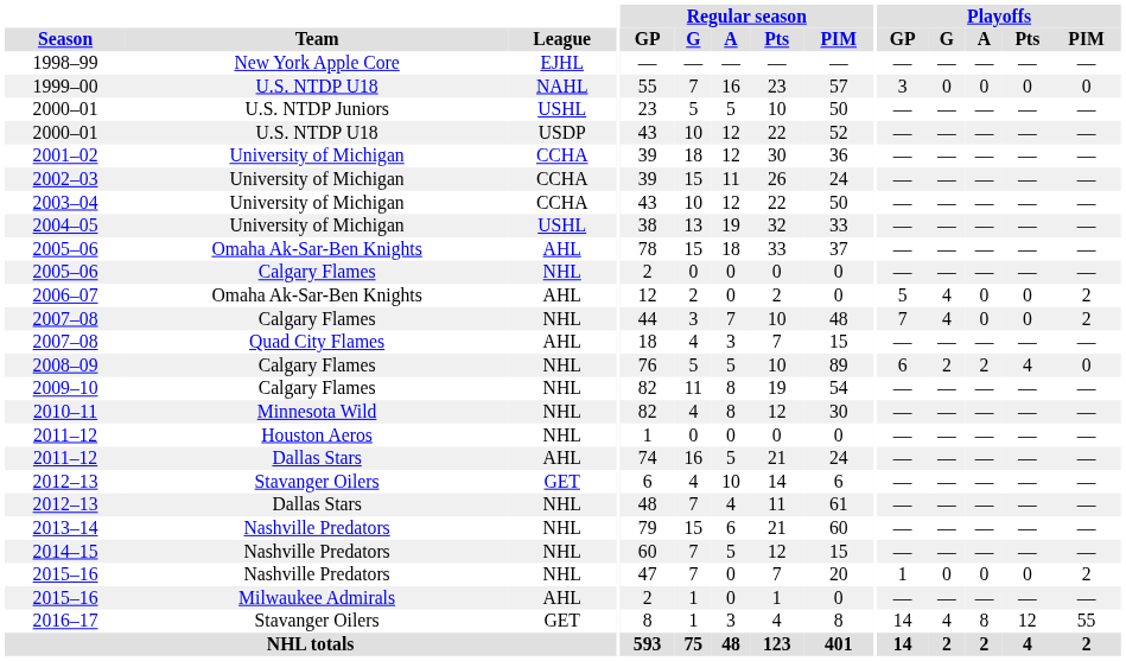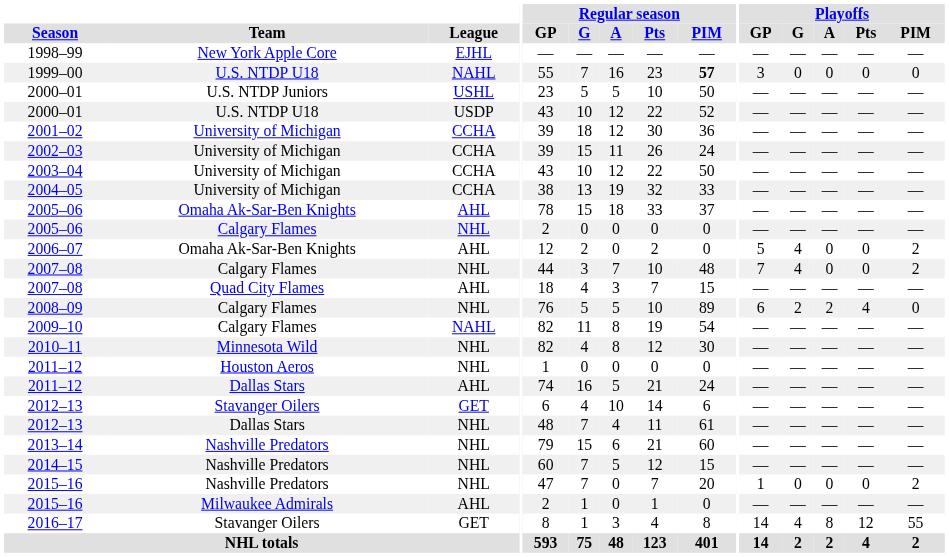 <table border="0" cellpadding="1" cellspacing="0" style="text-align:center; width:60em;">
 <tr bgcolor="#e0e0e0">
 <th colspan="3" bgcolor="#ffffff"></th>
 <th rowspan="100" bgcolor="#ffffff"></th>
 <th colspan="5"><a href='#'>Regular season</a></th>
 <th rowspan="100" bgcolor="#ffffff"></th>
 <th colspan="5"><a href='#'>Playoffs</a></th>
 </tr>
 <tr bgcolor="#e0e0e0">
 <th><a href='#'>Season</a></th>
 <th>Team</th>
 <th>League</th>
 <th>GP</th>
 <th><a href='#'>G</a></th>
 <th><a href='#'>A</a></th>
 <th><a href='#'>Pts</a></th>
 <th><a href='#'>PIM</a></th>
 <th>GP</th>
 <th>G</th>
 <th>A</th>
 <th>Pts</th>
 <th>PIM</th>
 </tr>
 <tr>
 <td>1998–99</td>
 <td><a href='#'>New York Apple Core</a></td>
 <td><a href='#'>EJHL</a></td>
 <td>—</td>
 <td>—</td>
 <td>—</td>
 <td>—</td>
 <td>—</td>
 <td>—</td>
 <td>—</td>
 <td>—</td>
 <td>—</td>
 <td>—</td>
 </tr>
 <tr bgcolor="#f0f0f0">
 <td>1999–00</td>
 <td><a href='#'>U.S. NTDP U18</a></td>
 <td><a href='#'>NAHL</a></td>
 <td>55</td>
 <td>7</td>
 <td>16</td>
 <td>23</td>
-<td>57</td>
+<td><strong>57</strong></td>
 <td>3</td>
 <td>0</td>
 <td>0</td>
 <td>0</td>
 <td>0</td>
 </tr>
 <tr>
 <td>2000–01</td>
 <td>U.S. NTDP Juniors</td>
 <td><a href='#'>USHL</a></td>
 <td>23</td>
 <td>5</td>
 <td>5</td>
 <td>10</td>
 <td>50</td>
 <td>—</td>
 <td>—</td>
 <td>—</td>
 <td>—</td>
 <td>—</td>
 </tr>
 <tr bgcolor="#f0f0f0">
 <td>2000–01</td>
 <td>U.S. NTDP U18</td>
 <td>USDP</td>
 <td>43</td>
 <td>10</td>
 <td>12</td>
 <td>22</td>
 <td>52</td>
 <td>—</td>
 <td>—</td>
 <td>—</td>
 <td>—</td>
 <td>—</td>
 </tr>
 <tr>
 <td><a href='#'>2001–02</a></td>
 <td><a href='#'>University of Michigan</a></td>
 <td><a href='#'>CCHA</a></td>
 <td>39</td>
 <td>18</td>
 <td>12</td>
 <td>30</td>
 <td>36</td>
 <td>—</td>
 <td>—</td>
 <td>—</td>
 <td>—</td>
 <td>—</td>
 </tr>
 <tr bgcolor="#f0f0f0">
 <td><a href='#'>2002–03</a></td>
 <td>University of Michigan</td>
 <td>CCHA</td>
 <td>39</td>
 <td>15</td>
 <td>11</td>
 <td>26</td>
 <td>24</td>
 <td>—</td>
 <td>—</td>
 <td>—</td>
 <td>—</td>
 <td>—</td>
 </tr>
 <tr>
 <td><a href='#'>2003–04</a></td>
 <td>University of Michigan</td>
 <td>CCHA</td>
 <td>43</td>
 <td>10</td>
 <td>12</td>
 <td>22</td>
 <td>50</td>
 <td>—</td>
 <td>—</td>
 <td>—</td>
 <td>—</td>
 <td>—</td>
 </tr>
 <tr bgcolor="#f0f0f0">
 <td><a href='#'>2004–05</a></td>
 <td>University of Michigan</td>
-<td><a href='#'>USHL</a></td>
+<td>CCHA</td>
 <td>38</td>
 <td>13</td>
 <td>19</td>
 <td>32</td>
 <td>33</td>
 <td>—</td>
 <td>—</td>
 <td>—</td>
 <td>—</td>
 <td>—</td>
 </tr>
 <tr>
 <td><a href='#'>2005–06</a></td>
 <td><a href='#'>Omaha Ak-Sar-Ben Knights</a></td>
 <td><a href='#'>AHL</a></td>
 <td>78</td>
 <td>15</td>
 <td>18</td>
 <td>33</td>
 <td>37</td>
 <td>—</td>
 <td>—</td>
 <td>—</td>
 <td>—</td>
 <td>—</td>
 </tr>
 <tr bgcolor="#f0f0f0">
 <td><a href='#'>2005–06</a></td>
 <td><a href='#'>Calgary Flames</a></td>
 <td><a href='#'>NHL</a></td>
 <td>2</td>
 <td>0</td>
 <td>0</td>
 <td>0</td>
 <td>0</td>
 <td>—</td>
 <td>—</td>
 <td>—</td>
 <td>—</td>
 <td>—</td>
 </tr>
 <tr>
 <td><a href='#'>2006–07</a></td>
 <td>Omaha Ak-Sar-Ben Knights</td>
 <td>AHL</td>
 <td>12</td>
 <td>2</td>
 <td>0</td>
 <td>2</td>
 <td>0</td>
 <td>5</td>
 <td>4</td>
 <td>0</td>
 <td>0</td>
 <td>2</td>
 </tr>
 <tr bgcolor="#f0f0f0">
 <td><a href='#'>2007–08</a></td>
 <td>Calgary Flames</td>
 <td>NHL</td>
 <td>44</td>
 <td>3</td>
 <td>7</td>
 <td>10</td>
 <td>48</td>
 <td>7</td>
 <td>4</td>
 <td>0</td>
 <td>0</td>
 <td>2</td>
 </tr>
 <tr>
 <td><a href='#'>2007–08</a></td>
 <td><a href='#'>Quad City Flames</a></td>
 <td>AHL</td>
 <td>18</td>
 <td>4</td>
 <td>3</td>
 <td>7</td>
 <td>15</td>
 <td>—</td>
 <td>—</td>
 <td>—</td>
 <td>—</td>
 <td>—</td>
 </tr>
 <tr bgcolor="#f0f0f0">
 <td><a href='#'>2008–09</a></td>
 <td>Calgary Flames</td>
 <td>NHL</td>
 <td>76</td>
 <td>5</td>
 <td>5</td>
 <td>10</td>
 <td>89</td>
 <td>6</td>
 <td>2</td>
 <td>2</td>
 <td>4</td>
 <td>0</td>
 </tr>
 <tr>
 <td><a href='#'>2009–10</a></td>
 <td>Calgary Flames</td>
-<td>NHL</td>
+<td><a href='#'>NAHL</a></td>
 <td>82</td>
 <td>11</td>
 <td>8</td>
 <td>19</td>
 <td>54</td>
 <td>—</td>
 <td>—</td>
 <td>—</td>
 <td>—</td>
 <td>—</td>
 </tr>
 <tr bgcolor="#f0f0f0">
 <td><a href='#'>2010–11</a></td>
 <td><a href='#'>Minnesota Wild</a></td>
 <td>NHL</td>
 <td>82</td>
 <td>4</td>
 <td>8</td>
 <td>12</td>
 <td>30</td>
 <td>—</td>
 <td>—</td>
 <td>—</td>
 <td>—</td>
 <td>—</td>
 </tr>
 <tr>
 <td><a href='#'>2011–12</a></td>
 <td><a href='#'>Houston Aeros</a></td>
 <td>NHL</td>
 <td>1</td>
 <td>0</td>
 <td>0</td>
 <td>0</td>
 <td>0</td>
 <td>—</td>
 <td>—</td>
 <td>—</td>
 <td>—</td>
 <td>—</td>
 </tr>
 <tr bgcolor="#f0f0f0">
 <td><a href='#'>2011–12</a></td>
 <td><a href='#'>Dallas Stars</a></td>
 <td>AHL</td>
 <td>74</td>
 <td>16</td>
 <td>5</td>
 <td>21</td>
 <td>24</td>
 <td>—</td>
 <td>—</td>
 <td>—</td>
 <td>—</td>
 <td>—</td>
 </tr>
 <tr>
 <td><a href='#'>2012–13</a></td>
 <td><a href='#'>Stavanger Oilers</a></td>
 <td><a href='#'>GET</a></td>
 <td>6</td>
 <td>4</td>
 <td>10</td>
 <td>14</td>
 <td>6</td>
 <td>—</td>
 <td>—</td>
 <td>—</td>
 <td>—</td>
 <td>—</td>
 </tr>
 <tr bgcolor="#f0f0f0">
 <td><a href='#'>2012–13</a></td>
 <td>Dallas Stars</td>
 <td>NHL</td>
 <td>48</td>
 <td>7</td>
 <td>4</td>
 <td>11</td>
 <td>61</td>
 <td>—</td>
 <td>—</td>
 <td>—</td>
 <td>—</td>
 <td>—</td>
 </tr>
 <tr>
 <td><a href='#'>2013–14</a></td>
 <td><a href='#'>Nashville Predators</a></td>
 <td>NHL</td>
 <td>79</td>
 <td>15</td>
 <td>6</td>
 <td>21</td>
 <td>60</td>
 <td>—</td>
 <td>—</td>
 <td>—</td>
 <td>—</td>
 <td>—</td>
 </tr>
 <tr bgcolor="#f0f0f0">
 <td><a href='#'>2014–15</a></td>
 <td>Nashville Predators</td>
 <td>NHL</td>
 <td>60</td>
 <td>7</td>
 <td>5</td>
 <td>12</td>
 <td>15</td>
 <td>—</td>
 <td>—</td>
 <td>—</td>
 <td>—</td>
 <td>—</td>
 </tr>
 <tr>
 <td><a href='#'>2015–16</a></td>
 <td>Nashville Predators</td>
 <td>NHL</td>
 <td>47</td>
 <td>7</td>
 <td>0</td>
 <td>7</td>
 <td>20</td>
 <td>1</td>
 <td>0</td>
 <td>0</td>
 <td>0</td>
 <td>2</td>
 </tr>
 <tr bgcolor="#f0f0f0">
 <td><a href='#'>2015–16</a></td>
 <td><a href='#'>Milwaukee Admirals</a></td>
 <td>AHL</td>
 <td>2</td>
 <td>1</td>
 <td>0</td>
 <td>1</td>
 <td>0</td>
 <td>—</td>
 <td>—</td>
 <td>—</td>
 <td>—</td>
 <td>—</td>
 </tr>
 <tr>
 <td><a href='#'>2016–17</a></td>
 <td>Stavanger Oilers</td>
 <td>GET</td>
 <td>8</td>
 <td>1</td>
 <td>3</td>
 <td>4</td>
 <td>8</td>
 <td>14</td>
 <td>4</td>
 <td>8</td>
 <td>12</td>
 <td>55</td>
 </tr>
 <tr bgcolor="#e0e0e0">
 <th colspan="3">NHL totals</th>
 <th>593</th>
 <th>75</th>
 <th>48</th>
 <th>123</th>
 <th>401</th>
 <th>14</th>
 <th>2</th>
 <th>2</th>
 <th>4</th>
 <th>2</th>
 </tr>
 </table>
